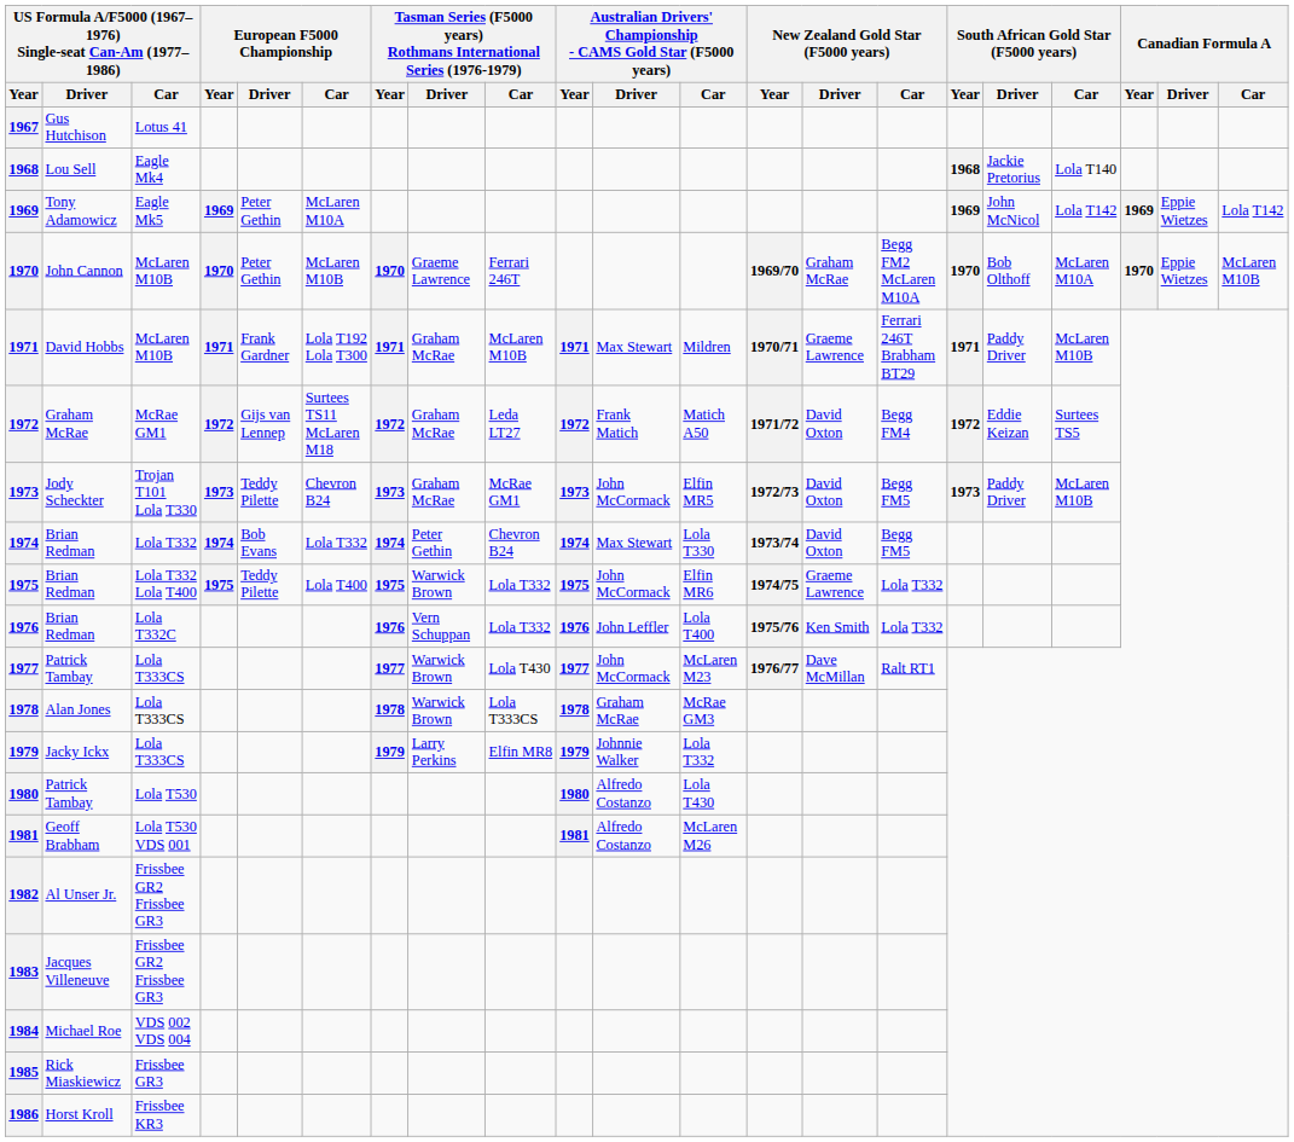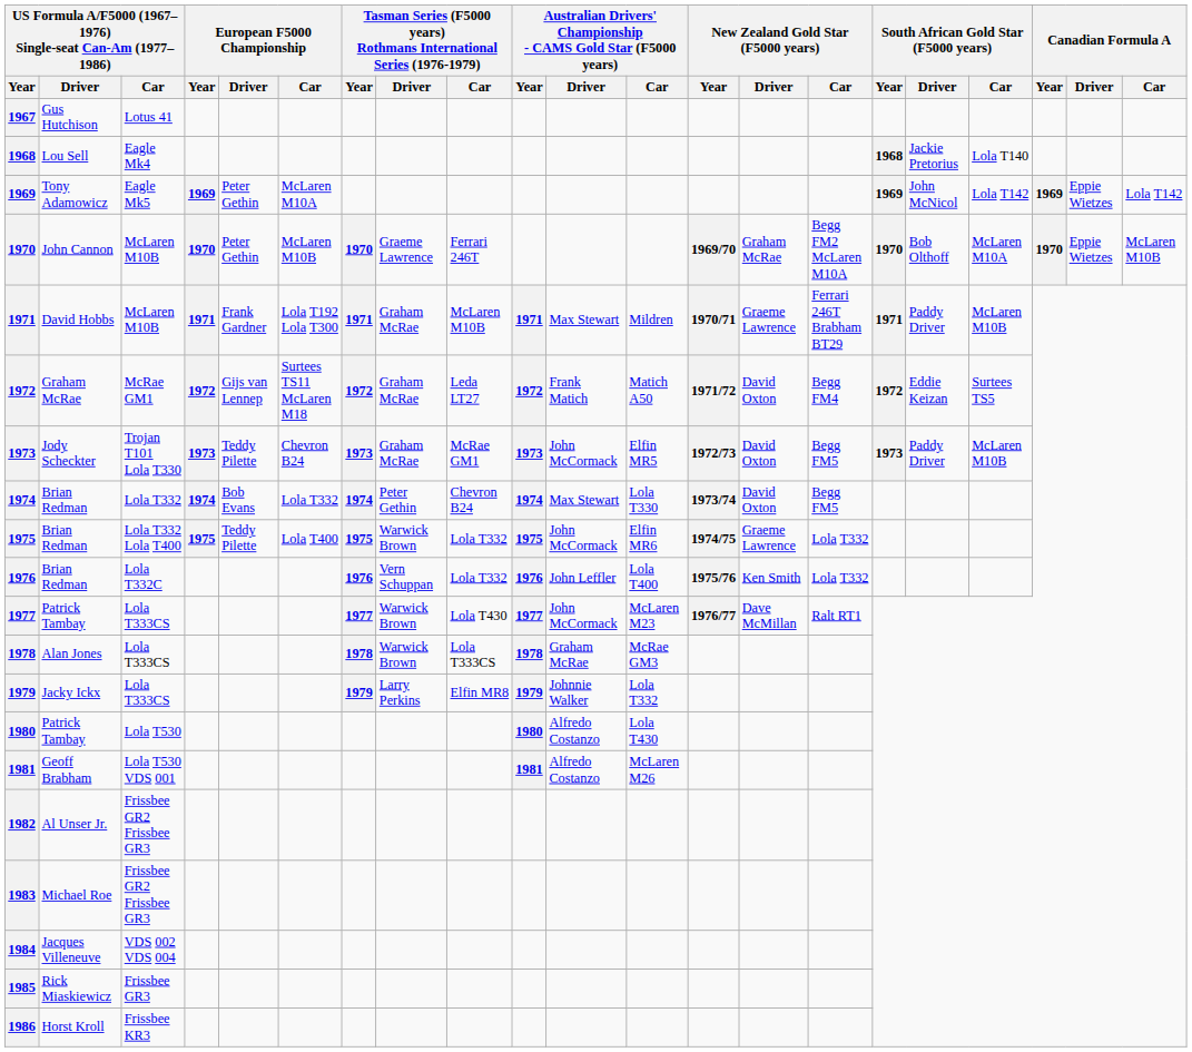 <table class="wikitable" style="font-size: 90%;">
 <tr>
 <th colspan=3>US Formula A/F5000 (1967–1976)<br>Single-seat <a href='#'>Can-Am</a> (1977–1986)</th>
 <th colspan=3>European F5000 Championship </th>
 <th colspan=3><a href='#'>Tasman Series</a> (F5000 years) <br> <a href='#'>Rothmans International Series</a> (1976-1979)</th>
 <th colspan=3><a href='#'>Australian Drivers' Championship <br> - CAMS Gold Star</a> (F5000 years)</th>
 <th colspan=3>New Zealand Gold Star<br>(F5000 years)</th>
 <th colspan=3>South African Gold Star<br>(F5000 years)</th>
 <th colspan=3>Canadian Formula A</th>
 </tr>
 <tr>
 <th>Year</th>
 <th>Driver</th>
 <th>Car</th>
 <th>Year</th>
 <th>Driver </th>
 <th>Car</th>
 <th>Year</th>
 <th>Driver</th>
 <th>Car</th>
 <th>Year</th>
 <th>Driver</th>
 <th>Car</th>
 <th>Year</th>
 <th>Driver</th>
 <th>Car</th>
 <th>Year</th>
 <th>Driver</th>
 <th>Car</th>
 <th>Year</th>
 <th>Driver</th>
 <th>Car</th>
 </tr>
 <tr>
 <th><a href='#'>1967</a></th>
 <td> <a href='#'>Gus Hutchison</a></td>
 <td><a href='#'>Lotus 41</a></td>
 <td></td>
 <td></td>
 <td></td>
 <td></td>
 <td></td>
 <td></td>
 <td></td>
 <td></td>
 <td></td>
 <td></td>
 <td></td>
 <td></td>
 <td></td>
 <td></td>
 <td></td>
 <td></td>
 <td></td>
 <td></td>
 </tr>
 <tr>
 <th><a href='#'>1968</a></th>
 <td> <a href='#'>Lou Sell</a></td>
 <td><a href='#'>Eagle</a> <a href='#'>Mk4</a></td>
 <td></td>
 <td></td>
 <td></td>
 <td></td>
 <td></td>
 <td></td>
 <td></td>
 <td></td>
 <td></td>
 <td></td>
 <td></td>
 <td></td>
 <th>1968</th>
 <td> <a href='#'>Jackie Pretorius</a></td>
 <td><a href='#'>Lola</a> T140</td>
 <td></td>
 <td></td>
 <td></td>
 </tr>
 <tr>
 <th><a href='#'>1969</a></th>
 <td> <a href='#'>Tony Adamowicz</a></td>
 <td><a href='#'>Eagle</a> <a href='#'>Mk5</a></td>
 <th><a href='#'>1969</a></th>
 <td> <a href='#'>Peter Gethin</a></td>
 <td><a href='#'>McLaren</a> <a href='#'>M10A</a></td>
 <td></td>
 <td></td>
 <td></td>
 <td></td>
 <td></td>
 <td></td>
 <td></td>
 <td></td>
 <td></td>
 <th>1969</th>
 <td> <a href='#'>John McNicol</a></td>
 <td><a href='#'>Lola</a> <a href='#'>T142</a></td>
 <th>1969</th>
 <td> <a href='#'>Eppie Wietzes</a></td>
 <td><a href='#'>Lola</a> <a href='#'>T142</a></td>
 </tr>
 <tr>
 <th><a href='#'>1970</a></th>
 <td> <a href='#'>John Cannon</a></td>
 <td><a href='#'>McLaren</a> <a href='#'>M10B</a></td>
 <th><a href='#'>1970</a></th>
 <td> <a href='#'>Peter Gethin</a></td>
 <td><a href='#'>McLaren</a> <a href='#'>M10B</a></td>
 <th><a href='#'>1970</a></th>
 <td> <a href='#'>Graeme Lawrence</a></td>
 <td><a href='#'>Ferrari</a> <a href='#'>246T</a></td>
 <td></td>
 <td></td>
 <td></td>
 <th>1969/70</th>
 <td> <a href='#'>Graham McRae</a></td>
 <td><a href='#'>Begg FM2</a><br><a href='#'>McLaren</a> <a href='#'>M10A</a></td>
 <th>1970</th>
 <td> <a href='#'>Bob Olthoff</a></td>
 <td><a href='#'>McLaren</a> <a href='#'>M10A</a></td>
 <th>1970</th>
 <td> <a href='#'>Eppie Wietzes</a></td>
 <td><a href='#'>McLaren</a> <a href='#'>M10B</a></td>
 </tr>
 <tr>
 <th><a href='#'>1971</a></th>
 <td> <a href='#'>David Hobbs</a></td>
 <td><a href='#'>McLaren</a> <a href='#'>M10B</a></td>
 <th><a href='#'>1971</a></th>
 <td> <a href='#'>Frank Gardner</a></td>
 <td><a href='#'>Lola</a> <a href='#'>T192</a><br><a href='#'>Lola</a> <a href='#'>T300</a></td>
 <th><a href='#'>1971</a></th>
 <td> <a href='#'>Graham McRae</a></td>
 <td><a href='#'>McLaren</a> <a href='#'>M10B</a></td>
 <th><a href='#'>1971</a></th>
 <td> <a href='#'>Max Stewart</a></td>
 <td><a href='#'>Mildren</a></td>
 <th>1970/71</th>
 <td> <a href='#'>Graeme Lawrence</a></td>
 <td><a href='#'>Ferrari</a> <a href='#'>246T</a><br><a href='#'>Brabham</a> <a href='#'>BT29</a></td>
 <th>1971</th>
 <td> <a href='#'>Paddy Driver</a></td>
 <td><a href='#'>McLaren</a> <a href='#'>M10B</a></td>
 </tr>
 <tr>
 <th><a href='#'>1972</a></th>
 <td> <a href='#'>Graham McRae</a></td>
 <td><a href='#'>McRae</a> <a href='#'>GM1</a></td>
 <th><a href='#'>1972</a></th>
 <td> <a href='#'>Gijs van Lennep</a></td>
 <td><a href='#'>Surtees TS11</a> <br> <a href='#'>McLaren M18</a></td>
 <th><a href='#'>1972</a></th>
 <td> <a href='#'>Graham McRae</a></td>
 <td><a href='#'>Leda</a> <a href='#'>LT27</a></td>
 <th><a href='#'>1972</a></th>
 <td> <a href='#'>Frank Matich</a></td>
 <td><a href='#'>Matich A50</a></td>
 <th>1971/72</th>
 <td> <a href='#'>David Oxton</a></td>
 <td><a href='#'>Begg FM4</a></td>
 <th>1972</th>
 <td> <a href='#'>Eddie Keizan</a></td>
 <td><a href='#'>Surtees</a> <a href='#'>TS5</a></td>
 </tr>
 <tr>
 <th><a href='#'>1973</a></th>
 <td> <a href='#'>Jody Scheckter</a></td>
 <td><a href='#'>Trojan</a> <a href='#'>T101</a><br><a href='#'>Lola</a> <a href='#'>T330</a></td>
 <th><a href='#'>1973</a></th>
 <td> <a href='#'>Teddy Pilette</a></td>
 <td><a href='#'>Chevron</a> <a href='#'>B24</a></td>
 <th><a href='#'>1973</a></th>
 <td> <a href='#'>Graham McRae</a></td>
 <td><a href='#'>McRae</a> <a href='#'>GM1</a></td>
 <th><a href='#'>1973</a></th>
 <td> <a href='#'>John McCormack</a></td>
 <td><a href='#'>Elfin MR5</a></td>
 <th>1972/73</th>
 <td> <a href='#'>David Oxton</a></td>
 <td><a href='#'>Begg FM5</a></td>
 <th>1973</th>
 <td> <a href='#'>Paddy Driver</a></td>
 <td><a href='#'>McLaren</a> <a href='#'>M10B</a></td>
 </tr>
 <tr>
 <th><a href='#'>1974</a></th>
 <td> <a href='#'>Brian Redman</a></td>
 <td><a href='#'>Lola T332</a></td>
 <th><a href='#'>1974</a></th>
 <td> <a href='#'>Bob Evans</a></td>
 <td><a href='#'>Lola T332</a></td>
 <th><a href='#'>1974</a></th>
 <td> <a href='#'>Peter Gethin</a></td>
 <td><a href='#'>Chevron</a> <a href='#'>B24</a></td>
 <th><a href='#'>1974</a></th>
 <td> <a href='#'>Max Stewart</a></td>
 <td><a href='#'>Lola</a> <a href='#'>T330</a></td>
 <th>1973/74</th>
 <td> <a href='#'>David Oxton</a></td>
 <td><a href='#'>Begg FM5</a></td>
 <td></td>
 <td></td>
 <td></td>
 </tr>
 <tr>
 <th><a href='#'>1975</a></th>
 <td> <a href='#'>Brian Redman</a></td>
 <td><a href='#'>Lola T332</a><br><a href='#'>Lola</a> <a href='#'>T400</a></td>
 <th><a href='#'>1975</a></th>
 <td> <a href='#'>Teddy Pilette</a></td>
 <td><a href='#'>Lola</a> <a href='#'>T400</a></td>
 <th><a href='#'>1975</a></th>
 <td> <a href='#'>Warwick Brown</a></td>
 <td><a href='#'>Lola T332</a></td>
 <th><a href='#'>1975</a></th>
 <td> <a href='#'>John McCormack</a></td>
 <td><a href='#'>Elfin</a> <a href='#'>MR6</a></td>
 <th>1974/75</th>
 <td> <a href='#'>Graeme Lawrence</a></td>
 <td><a href='#'>Lola</a> <a href='#'>T332</a></td>
 <td></td>
 <td></td>
 <td></td>
 </tr>
 <tr>
 <th><a href='#'>1976</a></th>
 <td> <a href='#'>Brian Redman</a></td>
 <td><a href='#'>Lola T332C</a></td>
 <td></td>
 <td></td>
 <td></td>
 <th><a href='#'>1976</a></th>
 <td> <a href='#'>Vern Schuppan</a></td>
 <td><a href='#'>Lola T332</a></td>
 <th><a href='#'>1976</a></th>
 <td> <a href='#'>John Leffler</a></td>
 <td><a href='#'>Lola</a> <a href='#'>T400</a></td>
 <th>1975/76</th>
 <td> <a href='#'>Ken Smith</a></td>
 <td><a href='#'>Lola</a> <a href='#'>T332</a></td>
 <td></td>
 <td></td>
 <td></td>
 </tr>
 <tr>
 <th><a href='#'>1977</a></th>
 <td> <a href='#'>Patrick Tambay</a></td>
 <td><a href='#'>Lola</a> <a href='#'>T333CS</a></td>
 <td></td>
 <td></td>
 <td></td>
 <th><a href='#'>1977</a></th>
 <td> <a href='#'>Warwick Brown</a></td>
 <td><a href='#'>Lola</a> T430</td>
 <th><a href='#'>1977</a></th>
 <td> <a href='#'>John McCormack</a></td>
 <td><a href='#'>McLaren M23</a></td>
 <th>1976/77</th>
 <td> <a href='#'>Dave McMillan</a></td>
 <td><a href='#'>Ralt RT1</a></td>
 </tr>
 <tr>
 <th><a href='#'>1978</a></th>
 <td> <a href='#'>Alan Jones</a></td>
 <td><a href='#'>Lola</a> T333CS</td>
 <td></td>
 <td></td>
 <td></td>
 <th><a href='#'>1978</a></th>
 <td> <a href='#'>Warwick Brown</a></td>
 <td><a href='#'>Lola</a> T333CS</td>
 <th><a href='#'>1978</a></th>
 <td> <a href='#'>Graham McRae</a></td>
 <td><a href='#'>McRae</a> <a href='#'>GM3</a></td>
 <td></td>
 <td></td>
 <td></td>
 </tr>
 <tr>
 <th><a href='#'>1979</a></th>
 <td> <a href='#'>Jacky Ickx</a></td>
 <td><a href='#'>Lola</a> <a href='#'>T333CS</a></td>
 <td></td>
 <td></td>
 <td></td>
 <th><a href='#'>1979</a></th>
 <td> <a href='#'>Larry Perkins</a></td>
 <td><a href='#'>Elfin MR8</a></td>
 <th><a href='#'>1979</a></th>
 <td> <a href='#'>Johnnie Walker</a></td>
 <td><a href='#'>Lola T332</a></td>
 <td></td>
 <td></td>
 <td></td>
 </tr>
 <tr>
 <th><a href='#'>1980</a></th>
 <td> <a href='#'>Patrick Tambay</a></td>
 <td><a href='#'>Lola</a> <a href='#'>T530</a></td>
 <td></td>
 <td></td>
 <td></td>
 <td></td>
 <td></td>
 <td></td>
 <th><a href='#'>1980</a></th>
 <td> <a href='#'>Alfredo Costanzo</a></td>
 <td><a href='#'>Lola</a> <a href='#'>T430</a></td>
 <td></td>
 <td></td>
 <td></td>
 </tr>
 <tr>
 <th><a href='#'>1981</a></th>
 <td> <a href='#'>Geoff Brabham</a></td>
 <td><a href='#'>Lola</a> <a href='#'>T530</a><br><a href='#'>VDS</a> <a href='#'>001</a></td>
 <td></td>
 <td></td>
 <td></td>
 <td></td>
 <td></td>
 <td></td>
 <th><a href='#'>1981</a></th>
 <td> <a href='#'>Alfredo Costanzo</a></td>
 <td><a href='#'>McLaren M26</a></td>
 <td></td>
 <td></td>
 <td></td>
 </tr>
 <tr>
 <th><a href='#'>1982</a></th>
 <td> <a href='#'>Al Unser Jr.</a></td>
 <td><a href='#'>Frissbee</a> <a href='#'>GR2</a><br><a href='#'>Frissbee</a> <a href='#'>GR3</a></td>
 <td></td>
 <td></td>
 <td></td>
 <td></td>
 <td></td>
 <td></td>
 <td></td>
 <td></td>
 <td></td>
 <td></td>
 <td></td>
 <td></td>
 </tr>
 <tr>
 <th><a href='#'>1983</a></th>
-<td> <a href='#'>Jacques Villeneuve</a></td>
+<td> <a href='#'>Michael Roe</a></td>
 <td><a href='#'>Frissbee</a> <a href='#'>GR2</a><br><a href='#'>Frissbee</a> <a href='#'>GR3</a></td>
 <td></td>
 <td></td>
 <td></td>
 <td></td>
 <td></td>
 <td></td>
 <td></td>
 <td></td>
 <td></td>
 <td></td>
 <td></td>
 <td></td>
 </tr>
 <tr>
 <th><a href='#'>1984</a></th>
-<td> <a href='#'>Michael Roe</a></td>
+<td> <a href='#'>Jacques Villeneuve</a></td>
 <td><a href='#'>VDS</a> <a href='#'>002</a><br><a href='#'>VDS</a> <a href='#'>004</a></td>
 <td></td>
 <td></td>
 <td></td>
 <td></td>
 <td></td>
 <td></td>
 <td></td>
 <td></td>
 <td></td>
 <td></td>
 <td></td>
 <td></td>
 </tr>
 <tr>
 <th><a href='#'>1985</a></th>
 <td> <a href='#'>Rick Miaskiewicz</a></td>
 <td><a href='#'>Frissbee</a> <a href='#'>GR3</a></td>
 <td></td>
 <td></td>
 <td></td>
 <td></td>
 <td></td>
 <td></td>
 <td></td>
 <td></td>
 <td></td>
 <td></td>
 <td></td>
 <td></td>
 </tr>
 <tr>
 <th><a href='#'>1986</a></th>
 <td> <a href='#'>Horst Kroll</a></td>
 <td><a href='#'>Frissbee</a> <a href='#'>KR3</a></td>
 <td></td>
 <td></td>
 <td></td>
 <td></td>
 <td></td>
 <td></td>
 <td></td>
 <td></td>
 <td></td>
 <td></td>
 <td></td>
 <td></td>
 </tr>
 </table>
